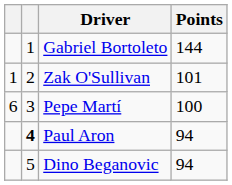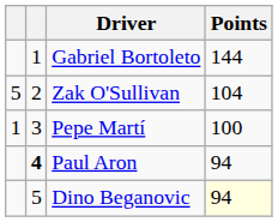 <table class="wikitable" style="font-size: 85%;">
 <tr>
 <th></th>
 <th></th>
 <th>Driver</th>
 <th>Points</th>
 </tr>
 <tr>
 <td align="left"></td>
 <td align="center">1</td>
 <td> <a href='#'>Gabriel Bortoleto</a></td>
 <td>144</td>
 </tr>
 <tr>
-<td align="left"> 1</td>
+<td align="left"> 5</td>
 <td align="center">2</td>
 <td> <a href='#'>Zak O'Sullivan</a></td>
-<td>101</td>
+<td>104</td>
 </tr>
 <tr>
-<td align="left"> 6</td>
+<td align="left"> 1</td>
 <td align="center">3</td>
 <td> <a href='#'>Pepe Martí</a></td>
 <td>100</td>
 </tr>
 <tr>
 <td align="left"></td>
 <td align="center"><strong>4</strong></td>
 <td> <a href='#'>Paul Aron</a></td>
 <td>94</td>
 </tr>
 <tr>
 <td align="left"></td>
 <td align="center">5</td>
 <td> <a href='#'>Dino Beganovic</a></td>
-<td>94</td>
+<td style="background: lightyellow;">94</td>
 </tr>
 </table>
